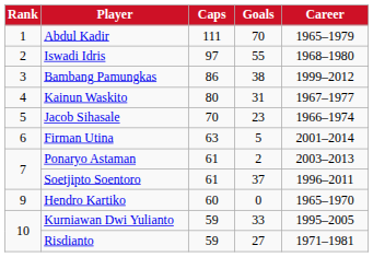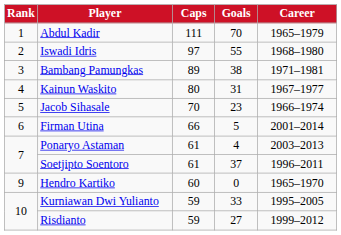 <table class="wikitable sortable" style="text-align: center;">
 <tr>
 <th style="background-color: #CE1126; color: #FFFFFF; width:30px">Rank</th>
 <th style="background-color: #CE1126; color: #FFFFFF; width:175px">Player</th>
 <th style="background-color: #CE1126; color: #FFFFFF; width:50px">Caps</th>
 <th style="background-color: #CE1126; color: #FFFFFF; width:50px">Goals</th>
 <th style="background-color: #CE1126; color: #FFFFFF; width:100px">Career</th>
 </tr>
 <tr>
 <td>1</td>
 <td style="text-align: left;"><a href='#'>Abdul Kadir</a></td>
 <td>111</td>
 <td>70</td>
 <td>1965–1979</td>
 </tr>
 <tr>
 <td>2</td>
 <td style="text-align: left;"><a href='#'>Iswadi Idris</a></td>
 <td>97</td>
 <td>55</td>
 <td>1968–1980</td>
 </tr>
 <tr>
 <td>3</td>
 <td style="text-align: left;"><a href='#'>Bambang Pamungkas</a></td>
-<td>86</td>
+<td>89</td>
 <td>38</td>
-<td>1999–2012</td>
+<td>1971–1981</td>
 </tr>
 <tr>
 <td>4</td>
 <td style="text-align: left;"><a href='#'>Kainun Waskito</a></td>
 <td>80</td>
 <td>31</td>
 <td>1967–1977</td>
 </tr>
 <tr>
 <td>5</td>
 <td style="text-align: left;"><a href='#'>Jacob Sihasale</a></td>
 <td>70</td>
 <td>23</td>
 <td>1966–1974</td>
 </tr>
 <tr>
 <td>6</td>
 <td style="text-align: left;"><a href='#'>Firman Utina</a></td>
-<td>63</td>
+<td>66</td>
 <td>5</td>
 <td>2001–2014</td>
 </tr>
 <tr>
 <td rowspan="2">7</td>
 <td style="text-align: left;"><a href='#'>Ponaryo Astaman</a></td>
 <td>61</td>
-<td>2</td>
+<td>4</td>
 <td>2003–2013</td>
 </tr>
 <tr>
 <td style="text-align: left;"><a href='#'>Soetjipto Soentoro</a></td>
 <td>61</td>
 <td>37</td>
 <td>1996–2011</td>
 </tr>
 <tr>
 <td>9</td>
 <td style="text-align: left;"><a href='#'>Hendro Kartiko</a></td>
 <td>60</td>
 <td>0</td>
 <td>1965–1970</td>
 </tr>
 <tr>
 <td rowspan="2">10</td>
 <td style="text-align: left;"><a href='#'>Kurniawan Dwi Yulianto</a></td>
 <td>59</td>
 <td>33</td>
 <td>1995–2005</td>
 </tr>
 <tr>
 <td style="text-align: left;"><a href='#'>Risdianto</a></td>
 <td>59</td>
 <td>27</td>
-<td>1971–1981</td>
+<td>1999–2012</td>
 </tr>
 </table>
